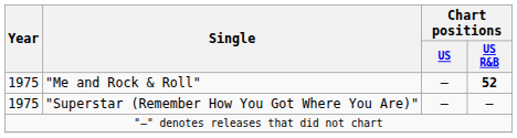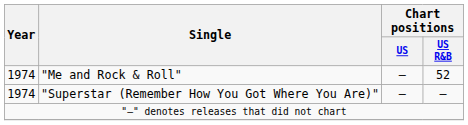 <table class="wikitable" style="text-align:center;">
 <tr>
 <th rowspan="2">Year</th>
 <th rowspan="2">Single</th>
 <th colspan="2">Chart positions</th>
 </tr>
 <tr style="font-size:smaller;">
 <th width="40"><a href='#'>US</a></th>
 <th width="40"><a href='#'>US<br>R&B</a></th>
 </tr>
 <tr>
-<td>1975</td>
+<td>1974</td>
 <td align="left">"Me and Rock & Roll"</td>
 <td>—</td>
-<td><strong>52</strong></td>
+<td>52</td>
 </tr>
 <tr>
-<td>1975</td>
+<td>1974</td>
 <td align="left">"Superstar (Remember How You Got Where You Are)"</td>
 <td>—</td>
 <td>—</td>
 </tr>
 <tr>
 <td align="center" colspan="6" style="font-size:8pt">"—" denotes releases that did not chart</td>
 </tr>
 <tr>
 </tr>
 </table>
